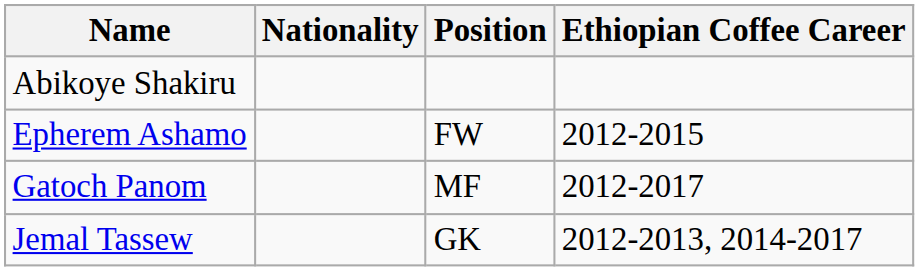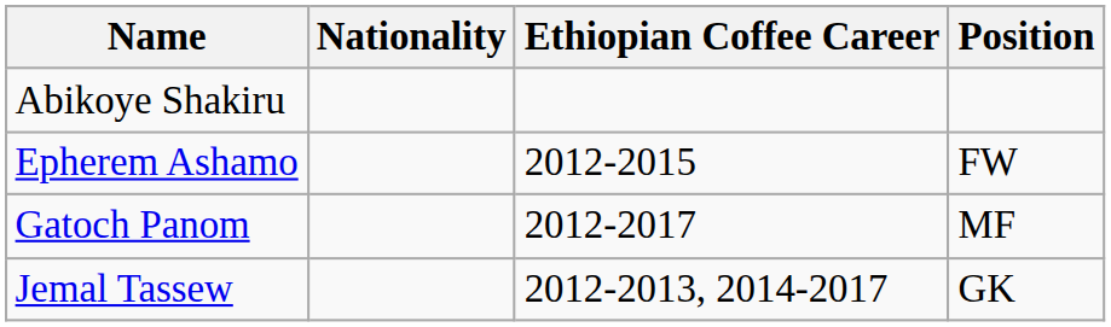 <table class="wikitable">
 <tr>
 <th>Name</th>
 <th>Nationality</th>
+<th>Ethiopian Coffee Career</th>
 <th>Position</th>
-<th>Ethiopian Coffee Career</th>
 </tr>
 <tr>
 <td>Abikoye Shakiru</td>
 <td></td>
 <td></td>
 <td></td>
 </tr>
 <tr>
 <td><a href='#'>Epherem Ashamo</a></td>
 <td></td>
+<td>2012-2015</td>
 <td>FW</td>
-<td>2012-2015</td>
 </tr>
 <tr>
 <td><a href='#'>Gatoch Panom</a></td>
 <td></td>
+<td>2012-2017</td>
 <td>MF</td>
-<td>2012-2017</td>
 </tr>
 <tr>
 <td><a href='#'>Jemal Tassew</a></td>
 <td></td>
+<td>2012-2013, 2014-2017</td>
 <td>GK</td>
-<td>2012-2013, 2014-2017</td>
 </tr>
 </table>
